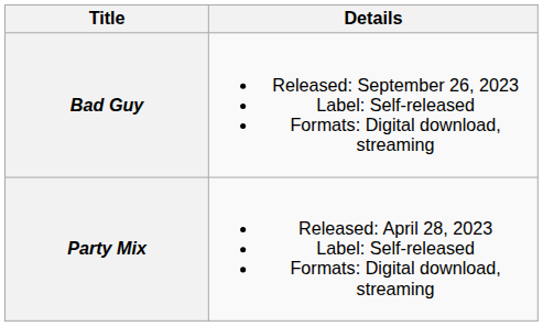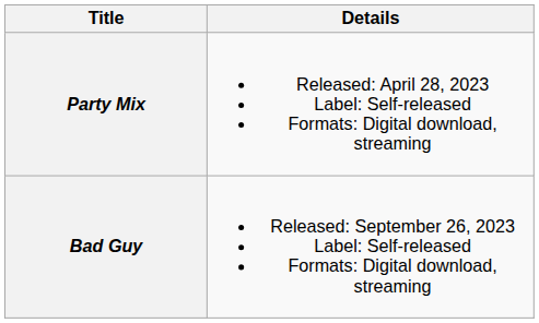 <table class="wikitable plainrowheaders" style="text-align:center;">
 <tr>
 <th scope="col" style="width:11em;">Title</th>
 <th scope="col" style="width:18em;">Details</th>
 </tr>
 <tr>
+<th scope="row"><em>Party Mix</em></th>
+<td><br><ul><li>Released: April 28, 2023</li><li>Label: Self-released</li><li>Formats: Digital download, streaming</li></ul></td>
+</tr>
+<tr>
 <th scope="row"><em>Bad Guy</em></th>
 <td><br><ul><li>Released: September 26, 2023</li><li>Label: Self-released</li><li>Formats: Digital download, streaming</li></ul></td>
 </tr>
-<tr>
-<th scope="row"><em>Party Mix</em></th>
-<td><br><ul><li>Released: April 28, 2023</li><li>Label: Self-released</li><li>Formats: Digital download, streaming</li></ul></td>
-</tr>
 </table>
